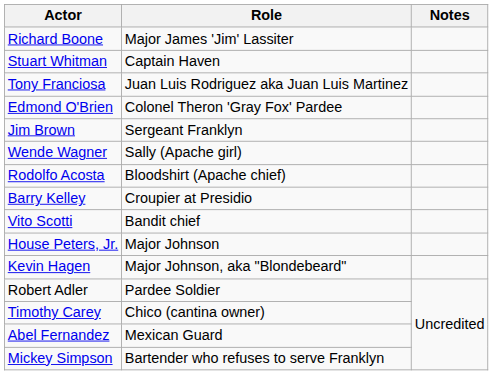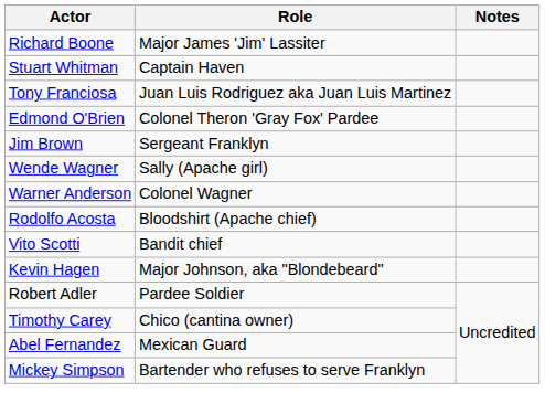 <table class="wikitable">
 <tr>
 <th>Actor</th>
 <th>Role</th>
 <th>Notes</th>
 </tr>
 <tr>
 <td><a href='#'>Richard Boone</a></td>
 <td>Major James 'Jim' Lassiter</td>
 <td></td>
 </tr>
 <tr>
 <td><a href='#'>Stuart Whitman</a></td>
 <td>Captain Haven</td>
 <td></td>
 </tr>
 <tr>
 <td><a href='#'>Tony Franciosa</a></td>
 <td>Juan Luis Rodriguez aka Juan Luis Martinez</td>
 <td></td>
 </tr>
 <tr>
 <td><a href='#'>Edmond O'Brien</a></td>
 <td>Colonel Theron 'Gray Fox' Pardee</td>
 <td></td>
 </tr>
 <tr>
 <td><a href='#'>Jim Brown</a></td>
 <td>Sergeant Franklyn</td>
 <td></td>
 </tr>
 <tr>
 <td><a href='#'>Wende Wagner</a></td>
 <td>Sally (Apache girl)</td>
 <td></td>
 </tr>
 <tr>
+<td><a href='#'>Warner Anderson</a></td>
+<td>Colonel Wagner</td>
+<td></td>
+</tr>
+<tr>
 <td><a href='#'>Rodolfo Acosta</a></td>
 <td>Bloodshirt (Apache chief)</td>
 <td></td>
 </tr>
 <tr>
-<td><a href='#'>Barry Kelley</a></td>
-<td>Croupier at Presidio</td>
-<td></td>
-</tr>
-<tr>
 <td><a href='#'>Vito Scotti</a></td>
 <td>Bandit chief</td>
-<td></td>
-</tr>
-<tr>
-<td><a href='#'>House Peters, Jr.</a></td>
-<td>Major Johnson</td>
 <td></td>
 </tr>
 <tr>
 <td><a href='#'>Kevin Hagen</a></td>
 <td>Major Johnson, aka "Blondebeard"</td>
 <td></td>
 </tr>
 <tr>
 <td>Robert Adler</td>
 <td>Pardee Soldier</td>
 <td rowspan="4">Uncredited</td>
 </tr>
 <tr>
 <td><a href='#'>Timothy Carey</a></td>
 <td>Chico (cantina owner)</td>
 </tr>
 <tr>
 <td><a href='#'>Abel Fernandez</a></td>
 <td>Mexican Guard</td>
 </tr>
 <tr>
 <td><a href='#'>Mickey Simpson</a></td>
 <td>Bartender who refuses to serve Franklyn</td>
 </tr>
 </table>
